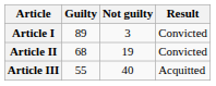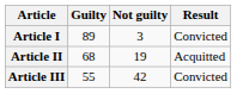 <table class="wikitable">
 <tr>
 <th scope="col">Article</th>
 <th scope="col">Guilty</th>
 <th scope="col">Not guilty</th>
 <th scope="col">Result</th>
 </tr>
 <tr>
 <th scope="row">Article I</th>
 <td align="center">89</td>
 <td align="center">3</td>
 <td>Convicted</td>
 </tr>
 <tr>
 <th scope="row">Article II</th>
 <td align="center">68</td>
 <td align="center">19</td>
-<td>Convicted</td>
+<td>Acquitted</td>
 </tr>
 <tr>
 <th scope="row">Article III</th>
 <td align="center">55</td>
-<td align="center">40</td>
-<td>Acquitted</td>
+<td align="center">42</td>
+<td>Convicted</td>
 </tr>
 </table>
